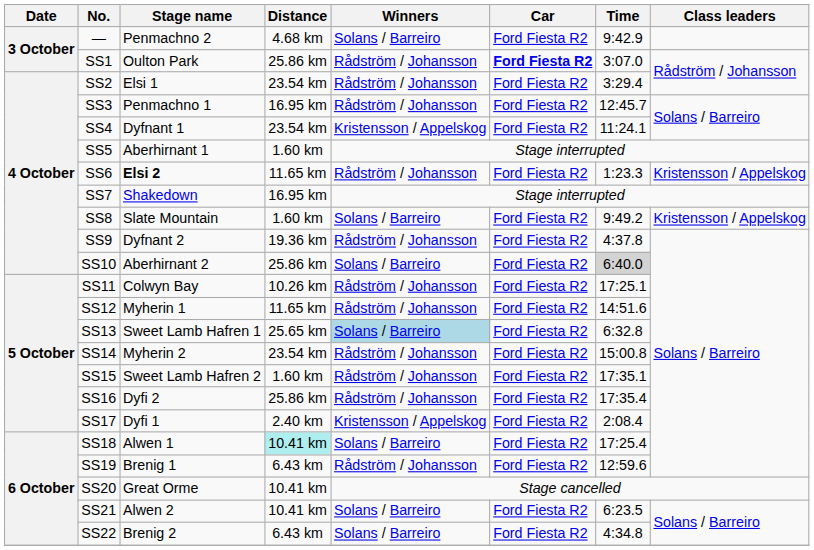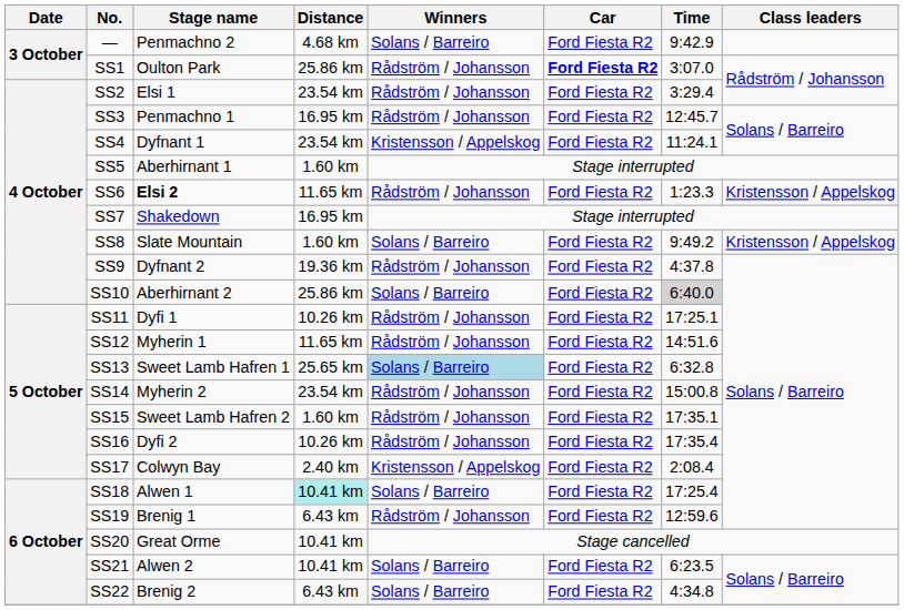 <table class="wikitable" style="font-size: 85%;">
 <tr>
 <th>Date</th>
 <th>No.</th>
 <th>Stage name</th>
 <th>Distance</th>
 <th>Winners</th>
 <th>Car</th>
 <th>Time</th>
 <th>Class leaders</th>
 </tr>
 <tr>
 <th nowrap rowspan="2">3 October</th>
 <td align="center">—</td>
 <td>Penmachno 2</td>
 <td align="center">4.68 km</td>
 <td><a href='#'>Solans</a> / <a href='#'>Barreiro</a></td>
 <td><a href='#'>Ford Fiesta R2</a></td>
 <td align="center">9:42.9</td>
 <td></td>
 </tr>
 <tr>
 <td align="center">SS1</td>
 <td>Oulton Park</td>
 <td align="center">25.86 km</td>
 <td><a href='#'>Rådström</a> / <a href='#'>Johansson</a></td>
 <td><strong><a href='#'>Ford Fiesta R2</a></strong></td>
 <td align="center">3:07.0</td>
 <td rowspan="2"><a href='#'>Rådström</a> / <a href='#'>Johansson</a></td>
 </tr>
 <tr>
 <th rowspan="9">4 October</th>
 <td align="center">SS2</td>
 <td>Elsi 1</td>
 <td align="center">23.54 km</td>
 <td><a href='#'>Rådström</a> / <a href='#'>Johansson</a></td>
 <td><a href='#'>Ford Fiesta R2</a></td>
 <td align="center">3:29.4</td>
 </tr>
 <tr>
 <td align="center">SS3</td>
 <td>Penmachno 1</td>
 <td align="center">16.95 km</td>
 <td><a href='#'>Rådström</a> / <a href='#'>Johansson</a></td>
 <td><a href='#'>Ford Fiesta R2</a></td>
 <td align="center">12:45.7</td>
 <td rowspan="2"><a href='#'>Solans</a> / <a href='#'>Barreiro</a></td>
 </tr>
 <tr>
 <td align="center">SS4</td>
 <td>Dyfnant 1</td>
 <td align="center">23.54 km</td>
 <td><a href='#'>Kristensson</a> / <a href='#'>Appelskog</a></td>
 <td><a href='#'>Ford Fiesta R2</a></td>
 <td align="center">11:24.1</td>
 </tr>
 <tr>
 <td align="center">SS5</td>
 <td>Aberhirnant 1</td>
 <td align="center">1.60 km</td>
 <td colspan="4" align="center"><em>Stage interrupted</em></td>
 </tr>
 <tr>
 <td align="center">SS6</td>
 <td><strong>Elsi 2</strong></td>
 <td align="center">11.65 km</td>
 <td><a href='#'>Rådström</a> / <a href='#'>Johansson</a></td>
 <td><a href='#'>Ford Fiesta R2</a></td>
 <td align="center">1:23.3</td>
 <td><a href='#'>Kristensson</a> / <a href='#'>Appelskog</a></td>
 </tr>
 <tr>
 <td align="center">SS7</td>
 <td nowrap><a href='#'>Shakedown</a></td>
 <td align="center">16.95 km</td>
 <td colspan="4" align="center"><em>Stage interrupted</em></td>
 </tr>
 <tr>
 <td align="center">SS8</td>
 <td>Slate Mountain</td>
 <td align="center">1.60 km</td>
 <td><a href='#'>Solans</a> / <a href='#'>Barreiro</a></td>
 <td><a href='#'>Ford Fiesta R2</a></td>
 <td align="center">9:49.2</td>
 <td><a href='#'>Kristensson</a> / <a href='#'>Appelskog</a></td>
 </tr>
 <tr>
 <td align="center">SS9</td>
 <td>Dyfnant 2</td>
 <td align="center">19.36 km</td>
 <td><a href='#'>Rådström</a> / <a href='#'>Johansson</a></td>
 <td><a href='#'>Ford Fiesta R2</a></td>
 <td align="center">4:37.8</td>
 <td rowspan="11"><a href='#'>Solans</a> / <a href='#'>Barreiro</a></td>
 </tr>
 <tr>
 <td align="center">SS10</td>
 <td>Aberhirnant 2</td>
 <td align="center">25.86 km</td>
 <td><a href='#'>Solans</a> / <a href='#'>Barreiro</a></td>
 <td><a href='#'>Ford Fiesta R2</a></td>
 <td align="center" style="background: lightgrey;">6:40.0</td>
 </tr>
 <tr>
 <th rowspan="7">5 October</th>
 <td align="center">SS11</td>
-<td>Colwyn Bay</td>
+<td>Dyfi 1</td>
 <td align="center">10.26 km</td>
 <td><a href='#'>Rådström</a> / <a href='#'>Johansson</a></td>
 <td><a href='#'>Ford Fiesta R2</a></td>
 <td align="center">17:25.1</td>
 </tr>
 <tr>
 <td align="center">SS12</td>
 <td>Myherin 1</td>
 <td align="center">11.65 km</td>
 <td><a href='#'>Rådström</a> / <a href='#'>Johansson</a></td>
 <td><a href='#'>Ford Fiesta R2</a></td>
 <td align="center">14:51.6</td>
 </tr>
 <tr>
 <td align="center">SS13</td>
 <td>Sweet Lamb Hafren 1</td>
 <td align="center">25.65 km</td>
 <td style="background: lightblue;"><a href='#'>Solans</a> / <a href='#'>Barreiro</a></td>
 <td><a href='#'>Ford Fiesta R2</a></td>
 <td align="center">6:32.8</td>
 </tr>
 <tr>
 <td align="center">SS14</td>
 <td>Myherin 2</td>
 <td align="center">23.54 km</td>
 <td><a href='#'>Rådström</a> / <a href='#'>Johansson</a></td>
 <td><a href='#'>Ford Fiesta R2</a></td>
 <td align="center">15:00.8</td>
 </tr>
 <tr>
 <td align="center">SS15</td>
 <td>Sweet Lamb Hafren 2</td>
 <td align="center">1.60 km</td>
 <td><a href='#'>Rådström</a> / <a href='#'>Johansson</a></td>
 <td><a href='#'>Ford Fiesta R2</a></td>
 <td align="center">17:35.1</td>
 </tr>
 <tr>
 <td align="center">SS16</td>
 <td>Dyfi 2</td>
-<td align="center">25.86 km</td>
+<td align="center">10.26 km</td>
 <td><a href='#'>Rådström</a> / <a href='#'>Johansson</a></td>
 <td><a href='#'>Ford Fiesta R2</a></td>
 <td align="center">17:35.4</td>
 </tr>
 <tr>
 <td align="center">SS17</td>
-<td>Dyfi 1</td>
+<td>Colwyn Bay</td>
 <td align="center">2.40 km</td>
 <td><a href='#'>Kristensson</a> / <a href='#'>Appelskog</a></td>
 <td><a href='#'>Ford Fiesta R2</a></td>
 <td align="center">2:08.4</td>
 </tr>
 <tr>
 <th rowspan="5">6 October</th>
 <td align="center">SS18</td>
 <td>Alwen 1</td>
 <td align="center" style="background: paleturquoise;">10.41 km</td>
 <td><a href='#'>Solans</a> / <a href='#'>Barreiro</a></td>
 <td><a href='#'>Ford Fiesta R2</a></td>
 <td align="center">17:25.4</td>
 </tr>
 <tr>
 <td align="center">SS19</td>
 <td>Brenig 1</td>
 <td align="center">6.43 km</td>
 <td><a href='#'>Rådström</a> / <a href='#'>Johansson</a></td>
 <td><a href='#'>Ford Fiesta R2</a></td>
 <td align="center">12:59.6</td>
 </tr>
 <tr>
 <td align="center">SS20</td>
 <td>Great Orme</td>
 <td align="center">10.41 km</td>
 <td colspan="4" align="center"><em>Stage cancelled</em></td>
 </tr>
 <tr>
 <td align="center">SS21</td>
 <td>Alwen 2</td>
 <td align="center">10.41 km</td>
 <td><a href='#'>Solans</a> / <a href='#'>Barreiro</a></td>
 <td><a href='#'>Ford Fiesta R2</a></td>
 <td align="center">6:23.5</td>
 <td rowspan="2"><a href='#'>Solans</a> / <a href='#'>Barreiro</a></td>
 </tr>
 <tr>
 <td align="center">SS22</td>
 <td>Brenig 2</td>
 <td align="center">6.43 km</td>
 <td><a href='#'>Solans</a> / <a href='#'>Barreiro</a></td>
 <td><a href='#'>Ford Fiesta R2</a></td>
 <td align="center">4:34.8</td>
 </tr>
 <tr>
 </tr>
 </table>
